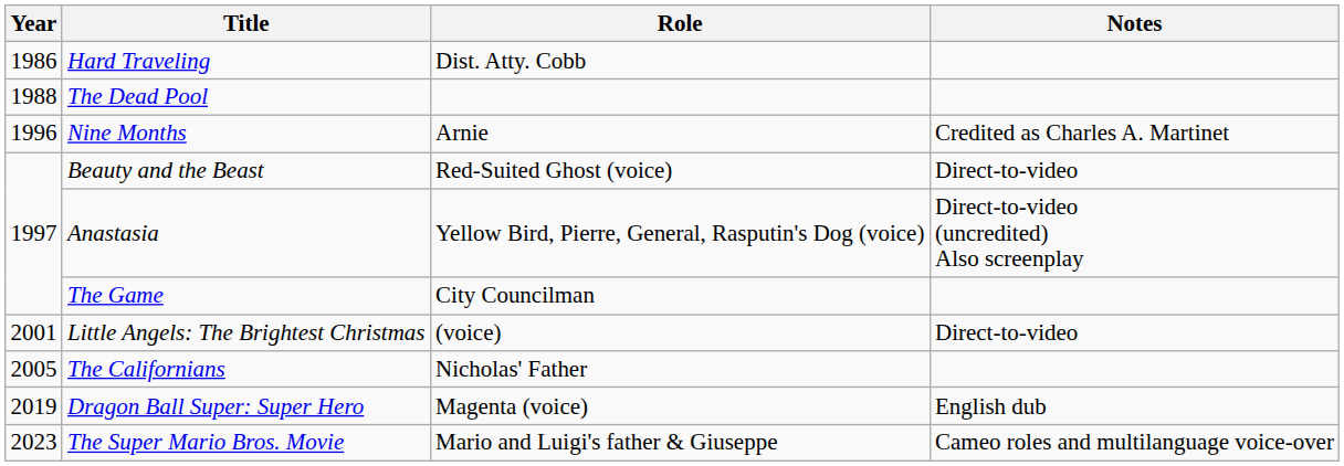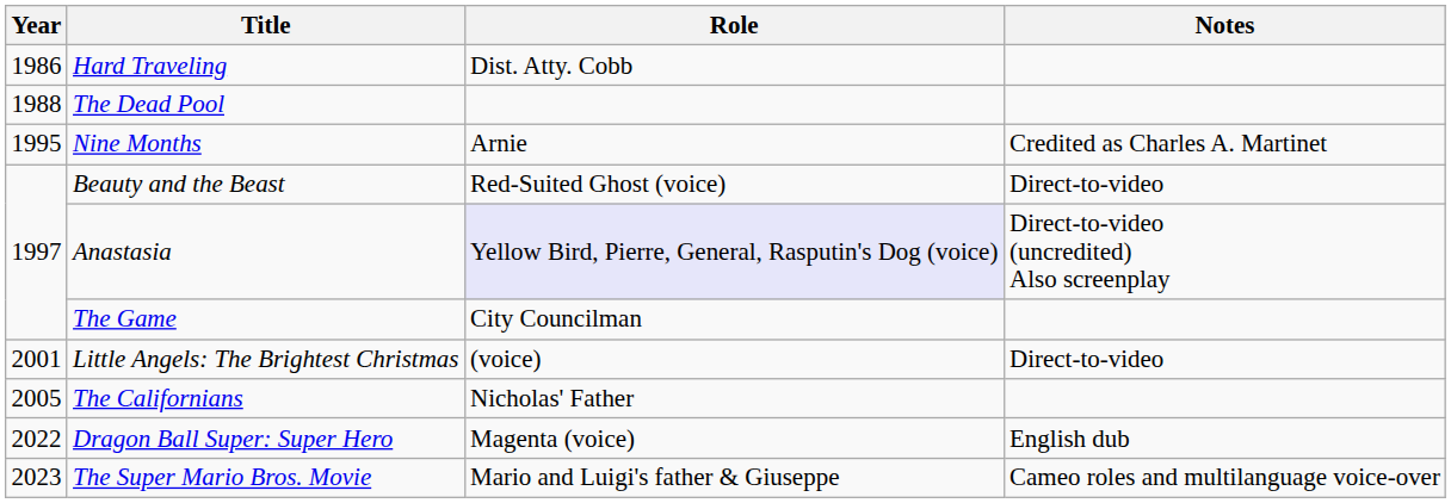 <table class="wikitable sortable plainrowheaders" style="white-space:nowrap">
 <tr>
 <th>Year</th>
 <th>Title</th>
 <th>Role</th>
 <th>Notes</th>
 </tr>
 <tr>
 <td>1986</td>
 <td><em><a href='#'>Hard Traveling</a></em></td>
 <td>Dist. Atty. Cobb</td>
 <td></td>
 </tr>
 <tr>
 <td>1988</td>
 <td><em><a href='#'>The Dead Pool</a></em></td>
 <td></td>
 <td></td>
 </tr>
 <tr>
-<td>1996</td>
+<td>1995</td>
 <td><em><a href='#'>Nine Months</a></em></td>
 <td>Arnie</td>
 <td> Credited as Charles A. Martinet</td>
 </tr>
 <tr>
 <td rowspan=3>1997</td>
 <td><em>Beauty and the Beast</em></td>
 <td>Red-Suited Ghost (voice)</td>
 <td>Direct-to-video</td>
 </tr>
 <tr>
 <td><em>Anastasia</em></td>
-<td>Yellow Bird, Pierre, General, Rasputin's Dog (voice)</td>
+<td style="background: lavender;">Yellow Bird, Pierre, General, Rasputin's Dog (voice)</td>
 <td>Direct-to-video <br> (uncredited) <br> Also screenplay</td>
 </tr>
 <tr>
 <td><em><a href='#'>The Game</a></em></td>
 <td>City Councilman</td>
 <td></td>
 </tr>
 <tr>
 <td>2001</td>
 <td><em>Little Angels: The Brightest Christmas</em></td>
 <td>(voice)</td>
 <td>Direct-to-video</td>
 </tr>
 <tr>
 <td>2005</td>
 <td><em><a href='#'>The Californians</a></em></td>
 <td>Nicholas' Father</td>
 <td></td>
 </tr>
 <tr>
-<td>2019</td>
+<td>2022</td>
 <td><em><a href='#'>Dragon Ball Super: Super Hero</a></em></td>
 <td>Magenta (voice)</td>
 <td> English dub</td>
 </tr>
 <tr>
 <td>2023</td>
 <td><em><a href='#'>The Super Mario Bros. Movie</a></em></td>
 <td>Mario and Luigi's father & Giuseppe</td>
 <td> Cameo roles and multilanguage voice-over</td>
 </tr>
 </table>
